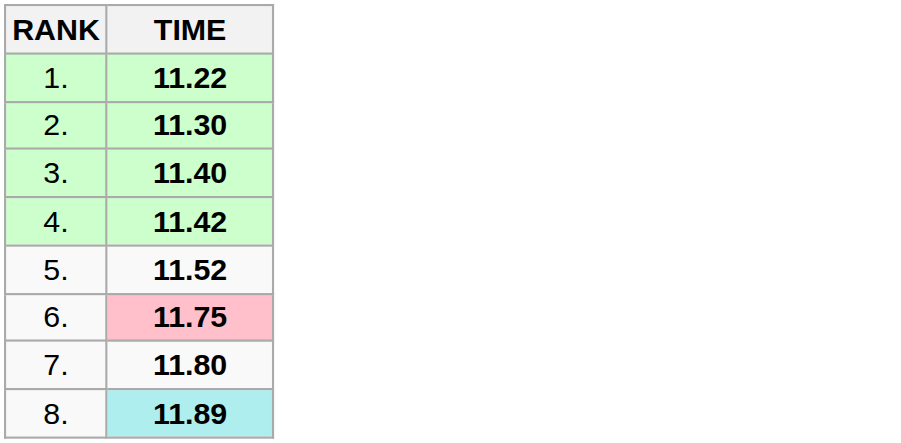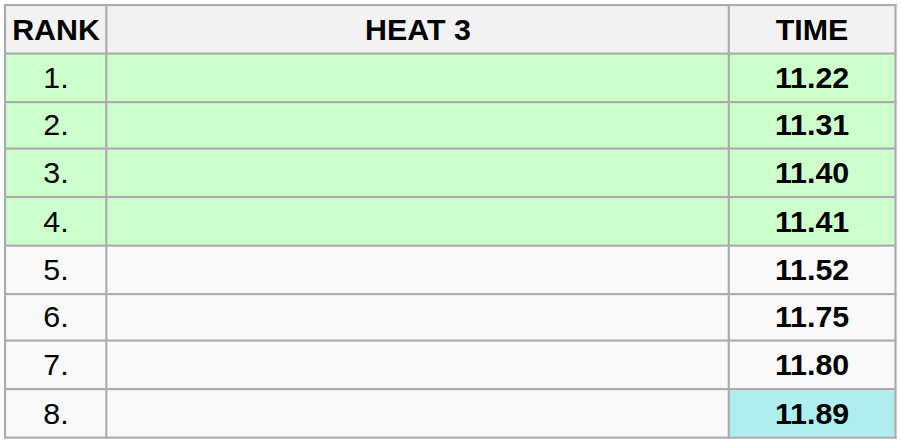 <table class="wikitable" style="border-collapse: collapse; font-size: 90%;">
 <tr>
 <th>RANK</th>
+<th style="width: 20em">HEAT 3</th>
 <th style="width: 5em">TIME</th>
 </tr>
 <tr style="background:#ccffcc;">
 <td align="center">1.</td>
+<td></td>
 <td align="center"><strong>11.22</strong></td>
 </tr>
 <tr style="background:#ccffcc;">
 <td align="center">2.</td>
-<td align="center"><strong>11.30</strong></td>
+<td></td>
+<td align="center"><strong>11.31</strong></td>
 </tr>
 <tr style="background:#ccffcc;">
 <td align="center">3.</td>
+<td></td>
 <td align="center"><strong>11.40</strong></td>
 </tr>
 <tr style="background:#ccffcc;">
 <td align="center">4.</td>
-<td align="center"><strong>11.42</strong></td>
+<td></td>
+<td align="center"><strong>11.41</strong></td>
 </tr>
 <tr>
 <td align="center">5.</td>
+<td></td>
 <td align="center"><strong>11.52</strong></td>
 </tr>
 <tr>
 <td align="center">6.</td>
-<td align="center" style="background: pink;"><strong>11.75</strong></td>
+<td></td>
+<td align="center"><strong>11.75</strong></td>
 </tr>
 <tr>
 <td align="center">7.</td>
+<td></td>
 <td align="center"><strong>11.80</strong></td>
 </tr>
 <tr>
 <td align="center">8.</td>
+<td></td>
 <td align="center" style="background: paleturquoise;"><strong>11.89</strong></td>
 </tr>
 </table>
